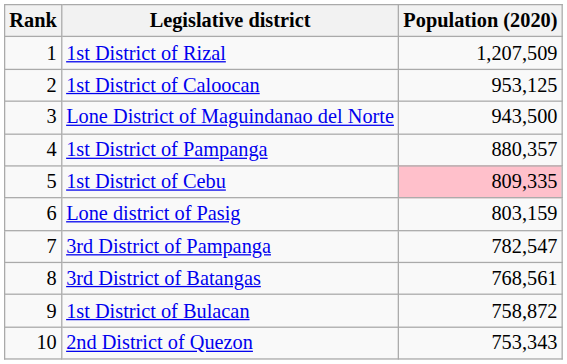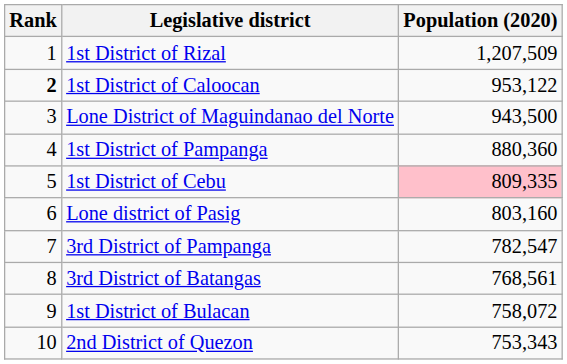 <table class="wikitable">
 <tr>
 <th>Rank</th>
 <th>Legislative district</th>
 <th>Population (2020)</th>
 </tr>
 <tr>
 <td align=right>1</td>
 <td><a href='#'>1st District of Rizal</a></td>
 <td align=right>1,207,509</td>
 </tr>
 <tr>
-<td align=right>2</td>
+<td align=right><strong>2</strong></td>
 <td><a href='#'>1st District of Caloocan</a></td>
-<td align=right>953,125</td>
+<td align=right>953,122</td>
 </tr>
 <tr>
 <td align=right>3</td>
 <td><a href='#'>Lone District of Maguindanao del Norte</a></td>
 <td align=right>943,500</td>
 </tr>
 <tr>
 <td align=right>4</td>
 <td><a href='#'>1st District of Pampanga</a></td>
-<td align=right>880,357</td>
+<td align=right>880,360</td>
 </tr>
 <tr>
 <td align=right>5</td>
 <td><a href='#'>1st District of Cebu</a></td>
 <td align=right style="background: pink;">809,335</td>
 </tr>
 <tr>
 <td align=right>6</td>
 <td><a href='#'>Lone district of Pasig</a></td>
-<td align=right>803,159</td>
+<td align=right>803,160</td>
 </tr>
 <tr>
 <td align=right>7</td>
 <td><a href='#'>3rd District of Pampanga</a></td>
 <td align=right>782,547</td>
 </tr>
 <tr>
 <td align=right>8</td>
 <td><a href='#'>3rd District of Batangas</a></td>
 <td align=right>768,561</td>
 </tr>
 <tr>
 <td align=right>9</td>
 <td><a href='#'>1st District of Bulacan</a></td>
-<td align=right>758,872</td>
+<td align=right>758,072</td>
 </tr>
 <tr>
 <td align=right>10</td>
 <td><a href='#'>2nd District of Quezon</a></td>
 <td align=right>753,343</td>
 </tr>
 </table>
